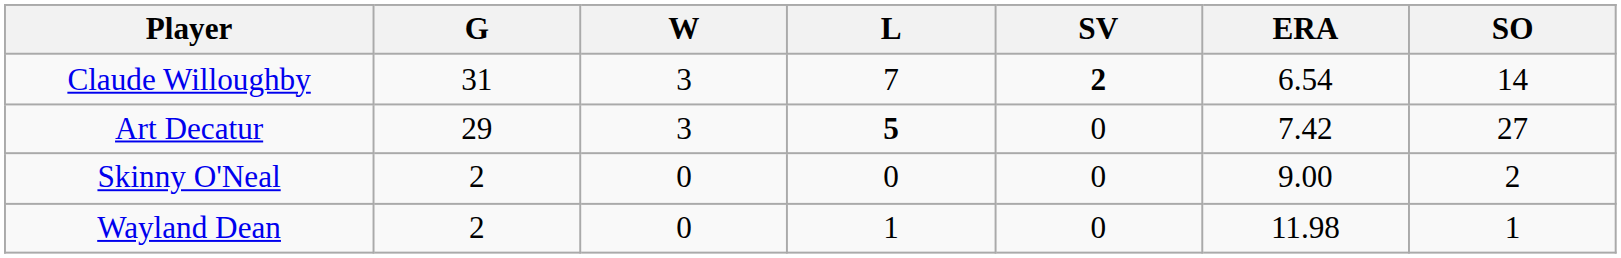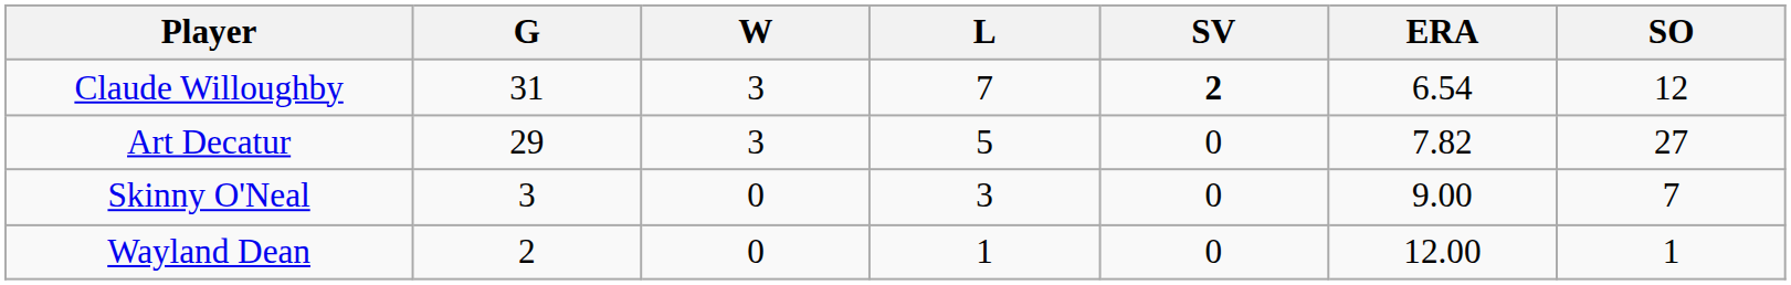 <table class="wikitable sortable">
 <tr>
 <th bgcolor="#DDDDFF" width="16%">Player</th>
 <th bgcolor="#DDDDFF" width="9%">G</th>
 <th bgcolor="#DDDDFF" width="9%">W</th>
 <th bgcolor="#DDDDFF" width="9%">L</th>
 <th bgcolor="#DDDDFF" width="9%">SV</th>
 <th bgcolor="#DDDDFF" width="9%">ERA</th>
 <th bgcolor="#DDDDFF" width="9%">SO</th>
 </tr>
 <tr align="center">
 <td><a href='#'>Claude Willoughby</a></td>
 <td>31</td>
 <td>3</td>
 <td>7</td>
 <td><strong>2</strong></td>
 <td>6.54</td>
-<td>14</td>
+<td>12</td>
 </tr>
 <tr align="center">
 <td><a href='#'>Art Decatur</a></td>
 <td>29</td>
 <td>3</td>
-<td><strong>5</strong></td>
+<td>5</td>
 <td>0</td>
-<td>7.42</td>
+<td>7.82</td>
 <td>27</td>
 </tr>
 <tr align="center">
 <td><a href='#'>Skinny O'Neal</a></td>
-<td>2</td>
+<td>3</td>
 <td>0</td>
-<td>0</td>
+<td>3</td>
 <td>0</td>
 <td>9.00</td>
-<td>2</td>
+<td>7</td>
 </tr>
 <tr align="center">
 <td><a href='#'>Wayland Dean</a></td>
 <td>2</td>
 <td>0</td>
 <td>1</td>
 <td>0</td>
-<td>11.98</td>
+<td>12.00</td>
 <td>1</td>
 </tr>
 </table>
